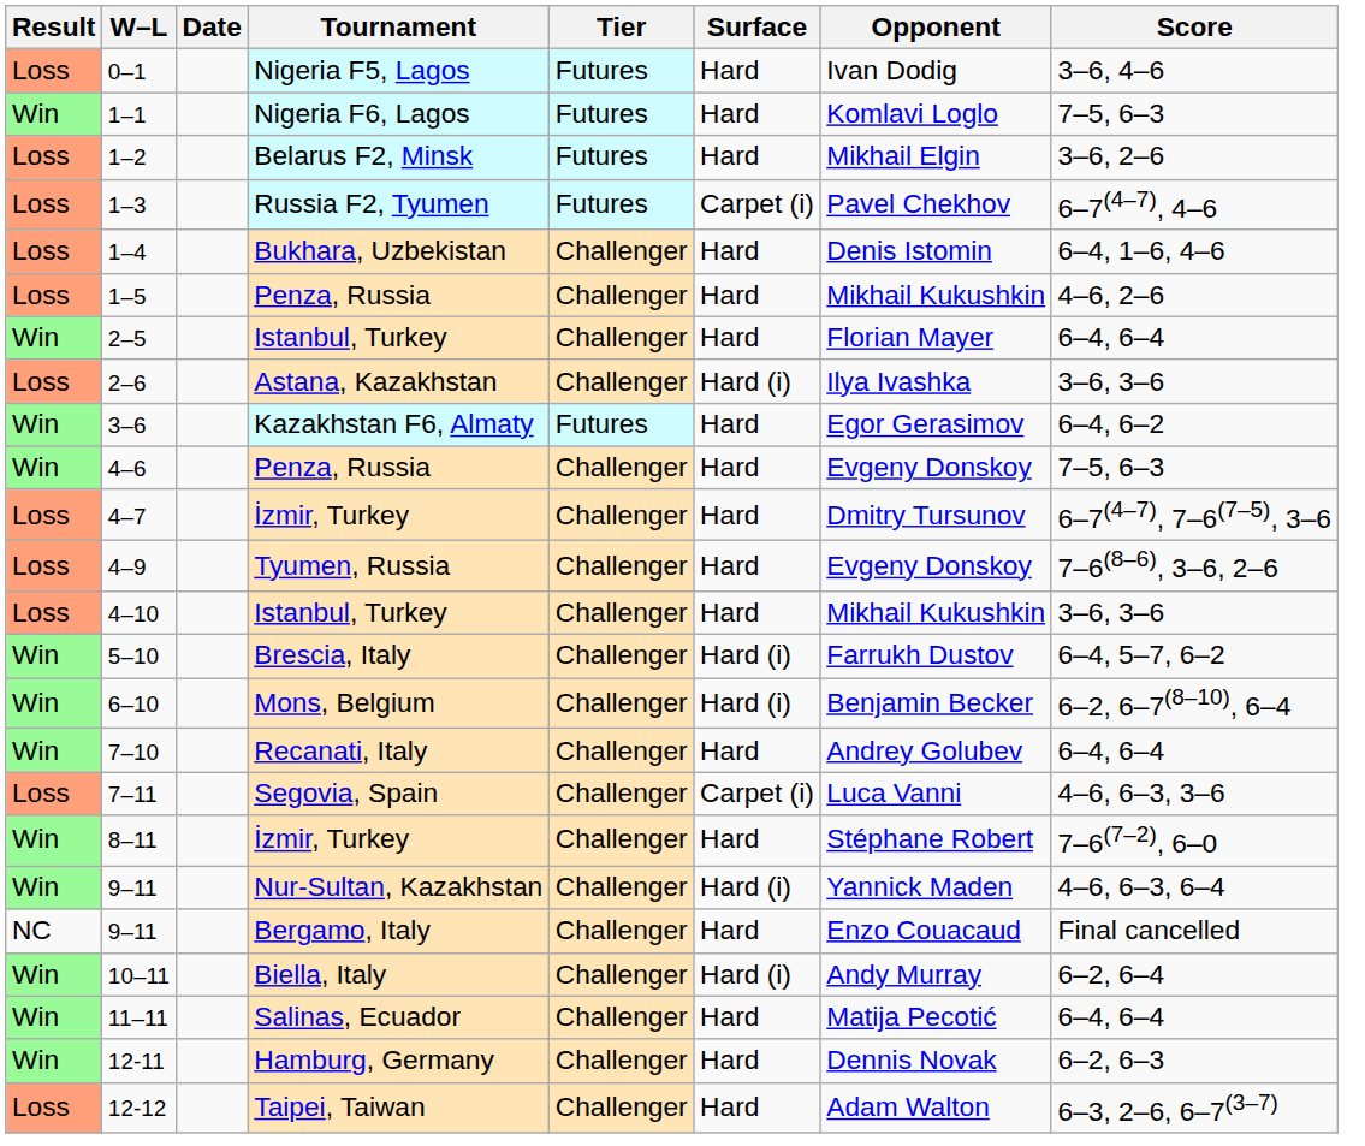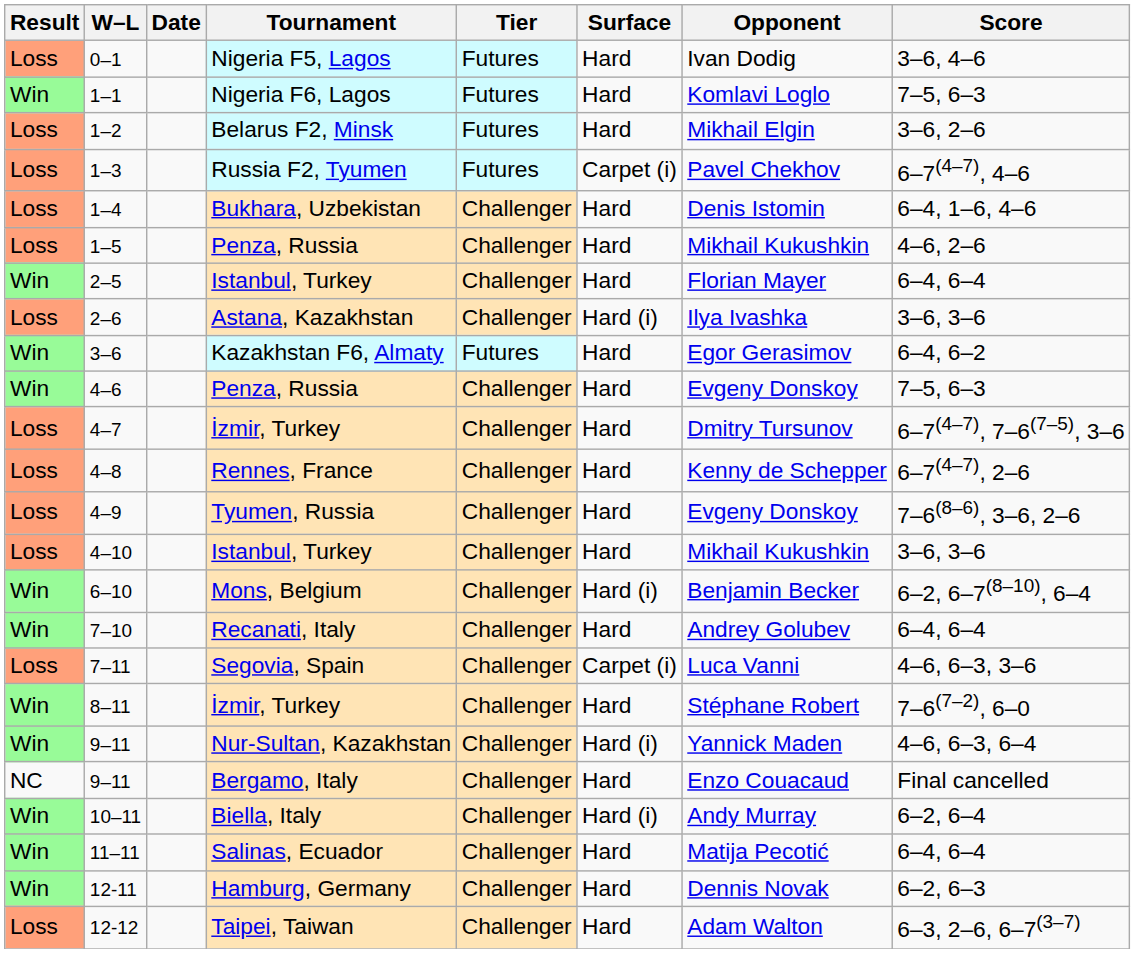 <table class="sortable wikitable">
 <tr>
 <th>Result</th>
 <th class="unsortable">W–L</th>
 <th>Date</th>
 <th>Tournament</th>
 <th>Tier</th>
 <th>Surface</th>
 <th>Opponent</th>
 <th class="unsortable">Score</th>
 </tr>
 <tr>
 <td bgcolor=FFA07A>Loss</td>
 <td><small>0–1</small></td>
 <td></td>
 <td style="background:#cffcff;">Nigeria F5, <a href='#'>Lagos</a></td>
 <td style="background:#cffcff;">Futures</td>
 <td>Hard</td>
 <td> Ivan Dodig</td>
 <td>3–6, 4–6</td>
 </tr>
 <tr>
 <td bgcolor=98FB98>Win</td>
 <td><small>1–1</small></td>
 <td></td>
 <td style="background:#cffcff;">Nigeria F6, Lagos</td>
 <td style="background:#cffcff;">Futures</td>
 <td>Hard</td>
 <td> <a href='#'>Komlavi Loglo</a></td>
 <td>7–5, 6–3</td>
 </tr>
 <tr>
 <td bgcolor=FFA07A>Loss</td>
 <td><small>1–2</small></td>
 <td></td>
 <td style="background:#cffcff;">Belarus F2, <a href='#'>Minsk</a></td>
 <td style="background:#cffcff;">Futures</td>
 <td>Hard</td>
 <td> <a href='#'>Mikhail Elgin</a></td>
 <td>3–6, 2–6</td>
 </tr>
 <tr>
 <td bgcolor=FFA07A>Loss</td>
 <td><small>1–3</small></td>
 <td></td>
 <td style="background:#cffcff;">Russia F2, <a href='#'>Tyumen</a></td>
 <td style="background:#cffcff;">Futures</td>
 <td>Carpet (i)</td>
 <td> <a href='#'>Pavel Chekhov</a></td>
 <td>6–7<sup>(4–7)</sup>, 4–6</td>
 </tr>
 <tr>
 <td bgcolor=FFA07A>Loss</td>
 <td><small>1–4</small></td>
 <td></td>
 <td style="background:moccasin;"><a href='#'>Bukhara</a>, Uzbekistan</td>
 <td style="background:moccasin;">Challenger</td>
 <td>Hard</td>
 <td> <a href='#'>Denis Istomin</a></td>
 <td>6–4, 1–6, 4–6</td>
 </tr>
 <tr>
 <td bgcolor=FFA07A>Loss</td>
 <td><small>1–5</small></td>
 <td><a href='#'></a></td>
 <td style="background:moccasin;"><a href='#'>Penza</a>, Russia</td>
 <td style="background:moccasin;">Challenger</td>
 <td>Hard</td>
 <td> <a href='#'>Mikhail Kukushkin</a></td>
 <td>4–6, 2–6</td>
 </tr>
 <tr>
 <td bgcolor=98FB98>Win</td>
 <td><small>2–5</small></td>
 <td><a href='#'></a></td>
 <td style="background:moccasin;"><a href='#'>Istanbul</a>, Turkey</td>
 <td style="background:moccasin;">Challenger</td>
 <td>Hard</td>
 <td> <a href='#'>Florian Mayer</a></td>
 <td>6–4, 6–4</td>
 </tr>
 <tr>
 <td bgcolor=FFA07A>Loss</td>
 <td><small>2–6</small></td>
 <td><a href='#'></a></td>
 <td style="background:moccasin;"><a href='#'>Astana</a>, Kazakhstan</td>
 <td style="background:moccasin;">Challenger</td>
 <td>Hard (i)</td>
 <td> <a href='#'>Ilya Ivashka</a></td>
 <td>3–6, 3–6</td>
 </tr>
 <tr>
 <td bgcolor=98FB98>Win</td>
 <td><small>3–6</small></td>
 <td></td>
 <td style="background:#cffcff;">Kazakhstan F6, <a href='#'>Almaty</a></td>
 <td style="background:#cffcff;">Futures</td>
 <td>Hard</td>
 <td> <a href='#'>Egor Gerasimov</a></td>
 <td>6–4, 6–2</td>
 </tr>
 <tr>
 <td bgcolor=98FB98>Win</td>
 <td><small>4–6</small></td>
 <td><a href='#'></a></td>
 <td style="background:moccasin;"><a href='#'>Penza</a>, Russia</td>
 <td style="background:moccasin;">Challenger</td>
 <td>Hard</td>
 <td> <a href='#'>Evgeny Donskoy</a></td>
 <td>7–5, 6–3</td>
 </tr>
 <tr>
 <td bgcolor=FFA07A>Loss</td>
 <td><small>4–7</small></td>
 <td><a href='#'></a></td>
 <td style="background:moccasin;"><a href='#'>İzmir</a>, Turkey</td>
 <td style="background:moccasin;">Challenger</td>
 <td>Hard</td>
 <td> <a href='#'>Dmitry Tursunov</a></td>
 <td>6–7<sup>(4–7)</sup>, 7–6<sup>(7–5)</sup>, 3–6</td>
 </tr>
 <tr>
 <td bgcolor=FFA07A>Loss</td>
+<td><small>4–8</small></td>
+<td><a href='#'></a></td>
+<td style="background:moccasin;"><a href='#'>Rennes</a>, France</td>
+<td style="background:moccasin;">Challenger</td>
+<td>Hard</td>
+<td> <a href='#'>Kenny de Schepper</a></td>
+<td>6–7<sup>(4–7)</sup>, 2–6</td>
+</tr>
+<tr>
+<td bgcolor=FFA07A>Loss</td>
 <td><small>4–9</small></td>
 <td><a href='#'></a></td>
 <td style="background:moccasin;"><a href='#'>Tyumen</a>, Russia</td>
 <td style="background:moccasin;">Challenger</td>
 <td>Hard</td>
 <td> <a href='#'>Evgeny Donskoy</a></td>
 <td>7–6<sup>(8–6)</sup>, 3–6, 2–6</td>
 </tr>
 <tr>
 <td bgcolor=FFA07A>Loss</td>
 <td><small>4–10</small></td>
 <td><a href='#'></a></td>
 <td style="background:moccasin;"><a href='#'>Istanbul</a>, Turkey</td>
 <td style="background:moccasin;">Challenger</td>
 <td>Hard</td>
 <td> <a href='#'>Mikhail Kukushkin</a></td>
 <td>3–6, 3–6</td>
-</tr>
-<tr>
-<td bgcolor=98FB98>Win</td>
-<td><small>5–10</small></td>
-<td><a href='#'></a></td>
-<td style="background:moccasin;"><a href='#'>Brescia</a>, Italy</td>
-<td style="background:moccasin;">Challenger</td>
-<td>Hard (i)</td>
-<td> <a href='#'>Farrukh Dustov</a></td>
-<td>6–4, 5–7, 6–2</td>
 </tr>
 <tr>
 <td bgcolor=98FB98>Win</td>
 <td><small>6–10</small></td>
 <td><a href='#'></a></td>
 <td style="background:moccasin;"><a href='#'>Mons</a>, Belgium</td>
 <td style="background:moccasin;">Challenger</td>
 <td>Hard (i)</td>
 <td> <a href='#'>Benjamin Becker</a></td>
 <td>6–2, 6–7<sup>(8–10)</sup>, 6–4</td>
 </tr>
 <tr>
 <td bgcolor=98FB98>Win</td>
 <td><small>7–10</small></td>
 <td><a href='#'></a></td>
 <td style="background:moccasin;"><a href='#'>Recanati</a>, Italy</td>
 <td style="background:moccasin;">Challenger</td>
 <td>Hard</td>
 <td> <a href='#'>Andrey Golubev</a></td>
 <td>6–4, 6–4</td>
 </tr>
 <tr>
 <td bgcolor=FFA07A>Loss</td>
 <td><small>7–11</small></td>
 <td><a href='#'></a></td>
 <td style="background:moccasin;"><a href='#'>Segovia</a>, Spain</td>
 <td style="background:moccasin;">Challenger</td>
 <td>Carpet (i)</td>
 <td> <a href='#'>Luca Vanni</a></td>
 <td>4–6, 6–3, 3–6</td>
 </tr>
 <tr>
 <td bgcolor=98FB98>Win</td>
 <td><small>8–11</small></td>
 <td><a href='#'></a></td>
 <td style="background:moccasin;"><a href='#'>İzmir</a>, Turkey</td>
 <td style="background:moccasin;">Challenger</td>
 <td>Hard</td>
 <td> <a href='#'>Stéphane Robert</a></td>
 <td>7–6<sup>(7–2)</sup>, 6–0</td>
 </tr>
 <tr>
 <td bgcolor=98FB98>Win</td>
 <td><small>9–11</small></td>
 <td><a href='#'></a></td>
 <td style="background:moccasin;"><a href='#'>Nur-Sultan</a>, Kazakhstan</td>
 <td style="background:moccasin;">Challenger</td>
 <td>Hard (i)</td>
 <td> <a href='#'>Yannick Maden</a></td>
 <td>4–6, 6–3, 6–4</td>
 </tr>
 <tr>
 <td>NC</td>
 <td><small>9–11</small></td>
 <td><a href='#'></a></td>
 <td style="background:moccasin;"><a href='#'>Bergamo</a>, Italy</td>
 <td style="background:moccasin;">Challenger</td>
 <td>Hard</td>
 <td> <a href='#'>Enzo Couacaud</a></td>
 <td>Final cancelled</td>
 </tr>
 <tr>
 <td bgcolor=98FB98>Win</td>
 <td><small>10–11</small></td>
 <td><a href='#'></a></td>
 <td style="background:moccasin;"><a href='#'>Biella</a>, Italy</td>
 <td style="background:moccasin;">Challenger</td>
 <td>Hard (i)</td>
 <td> <a href='#'>Andy Murray</a></td>
 <td>6–2, 6–4</td>
 </tr>
 <tr>
 <td bgcolor=98FB98>Win</td>
 <td><small>11–11</small></td>
 <td><a href='#'></a></td>
 <td style="background:moccasin;"><a href='#'>Salinas</a>, Ecuador</td>
 <td style="background:moccasin;">Challenger</td>
 <td>Hard</td>
 <td> <a href='#'>Matija Pecotić</a></td>
 <td>6–4, 6–4</td>
 </tr>
 <tr>
 <td bgcolor=98FB98>Win</td>
 <td><small>12-11</small></td>
 <td><a href='#'></a></td>
 <td style="background:moccasin;"><a href='#'> Hamburg</a>, Germany</td>
 <td style="background:moccasin;">Challenger</td>
 <td>Hard</td>
 <td> <a href='#'>Dennis Novak</a></td>
 <td>6–2, 6–3</td>
 </tr>
 <tr>
 <td bgcolor= FFA07A>Loss</td>
 <td><small>12-12</small></td>
 <td><a href='#'></a></td>
 <td style="background:moccasin;"><a href='#'> Taipei</a>, Taiwan</td>
 <td style="background:moccasin;">Challenger</td>
 <td>Hard</td>
 <td> <a href='#'>Adam Walton</a></td>
 <td>6–3, 2–6, 6–7<sup>(3–7)</sup></td>
 </tr>
 </table>
